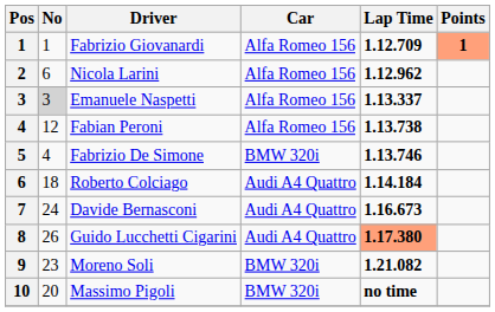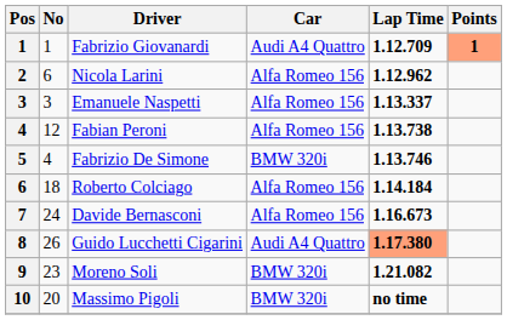 <table class="wikitable" style="font-size: 85%;">
 <tr>
 <th>Pos</th>
 <th>No</th>
 <th>Driver</th>
 <th>Car</th>
 <th>Lap Time</th>
 <th>Points</th>
 </tr>
 <tr>
 <th>1</th>
 <td>1</td>
 <td> <a href='#'>Fabrizio Giovanardi</a></td>
-<td><a href='#'>Alfa Romeo 156</a></td>
+<td><a href='#'>Audi A4 Quattro</a></td>
 <td><strong>1.12.709</strong></td>
 <td align=center style="background: lightsalmon;"><strong>1</strong></td>
 </tr>
 <tr>
 <th>2</th>
 <td>6</td>
 <td> <a href='#'>Nicola Larini</a></td>
 <td><a href='#'>Alfa Romeo 156</a></td>
 <td><strong>1.12.962</strong></td>
 <td></td>
 </tr>
 <tr>
 <th>3</th>
-<td style="background: lightgrey;">3</td>
+<td>3</td>
 <td> <a href='#'>Emanuele Naspetti</a></td>
 <td><a href='#'>Alfa Romeo 156</a></td>
 <td><strong>1.13.337</strong></td>
 <td></td>
 </tr>
 <tr>
 <th>4</th>
 <td>12</td>
 <td> <a href='#'>Fabian Peroni</a></td>
 <td><a href='#'>Alfa Romeo 156</a></td>
 <td><strong>1.13.738</strong></td>
 <td></td>
 </tr>
 <tr>
 <th>5</th>
 <td>4</td>
 <td> <a href='#'>Fabrizio De Simone</a></td>
 <td><a href='#'>BMW 320i</a></td>
 <td><strong>1.13.746</strong></td>
 <td></td>
 </tr>
 <tr>
 <th>6</th>
 <td>18</td>
 <td> <a href='#'>Roberto Colciago</a></td>
-<td><a href='#'>Audi A4 Quattro</a></td>
+<td><a href='#'>Alfa Romeo 156</a></td>
 <td><strong>1.14.184</strong></td>
 <td></td>
 </tr>
 <tr>
 <th>7</th>
 <td>24</td>
 <td> <a href='#'>Davide Bernasconi</a></td>
-<td><a href='#'>Audi A4 Quattro</a></td>
+<td><a href='#'>Alfa Romeo 156</a></td>
 <td><strong>1.16.673</strong></td>
 <td></td>
 </tr>
 <tr>
 <th>8</th>
 <td>26</td>
 <td> <a href='#'>Guido Lucchetti Cigarini</a></td>
 <td><a href='#'>Audi A4 Quattro</a></td>
 <td style="background: lightsalmon;"><strong>1.17.380</strong></td>
 <td></td>
 </tr>
 <tr>
 <th>9</th>
 <td>23</td>
 <td> <a href='#'>Moreno Soli</a></td>
 <td><a href='#'>BMW 320i</a></td>
 <td><strong>1.21.082</strong></td>
 <td></td>
 </tr>
 <tr>
 <th>10</th>
 <td>20</td>
 <td> <a href='#'>Massimo Pigoli</a></td>
 <td><a href='#'>BMW 320i</a></td>
 <td><strong>no time</strong></td>
 <td></td>
 </tr>
 <tr>
 </tr>
 </table>
